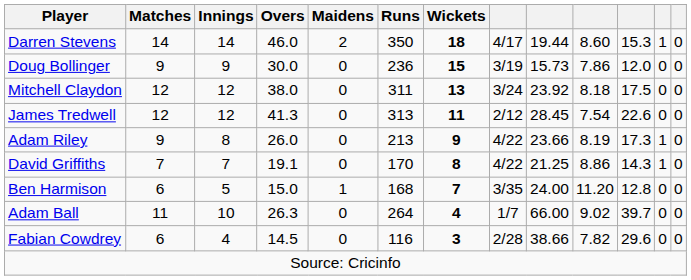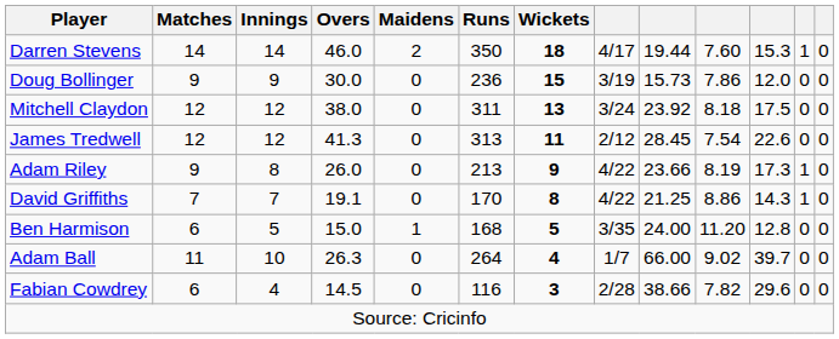 <table class="wikitable" style="text-align:center">
 <tr>
 <th>Player</th>
 <th>Matches</th>
 <th>Innings</th>
 <th>Overs</th>
 <th>Maidens</th>
 <th>Runs</th>
 <th>Wickets</th>
 <th></th>
 <th></th>
 <th></th>
 <th></th>
 <th></th>
 <th></th>
 </tr>
 <tr>
 <td align="left"><a href='#'>Darren Stevens</a></td>
 <td>14</td>
 <td>14</td>
 <td>46.0</td>
 <td>2</td>
 <td>350</td>
 <td><strong>18</strong></td>
 <td>4/17</td>
 <td>19.44</td>
-<td>8.60</td>
+<td>7.60</td>
 <td>15.3</td>
 <td>1</td>
 <td>0</td>
 </tr>
 <tr>
 <td align="left"><a href='#'>Doug Bollinger</a></td>
 <td>9</td>
 <td>9</td>
 <td>30.0</td>
 <td>0</td>
 <td>236</td>
 <td><strong>15</strong></td>
 <td>3/19</td>
 <td>15.73</td>
 <td>7.86</td>
 <td>12.0</td>
 <td>0</td>
 <td>0</td>
 </tr>
 <tr>
 <td align="left"><a href='#'>Mitchell Claydon</a></td>
 <td>12</td>
 <td>12</td>
 <td>38.0</td>
 <td>0</td>
 <td>311</td>
 <td><strong>13</strong></td>
 <td>3/24</td>
 <td>23.92</td>
 <td>8.18</td>
 <td>17.5</td>
 <td>0</td>
 <td>0</td>
 </tr>
 <tr>
 <td align="left"><a href='#'>James Tredwell</a></td>
 <td>12</td>
 <td>12</td>
 <td>41.3</td>
 <td>0</td>
 <td>313</td>
 <td><strong>11</strong></td>
 <td>2/12</td>
 <td>28.45</td>
 <td>7.54</td>
 <td>22.6</td>
 <td>0</td>
 <td>0</td>
 </tr>
 <tr>
 <td align="left"><a href='#'>Adam Riley</a></td>
 <td>9</td>
 <td>8</td>
 <td>26.0</td>
 <td>0</td>
 <td>213</td>
 <td><strong>9</strong></td>
 <td>4/22</td>
 <td>23.66</td>
 <td>8.19</td>
 <td>17.3</td>
 <td>1</td>
 <td>0</td>
 </tr>
 <tr>
 <td align="left"><a href='#'>David Griffiths</a></td>
 <td>7</td>
 <td>7</td>
 <td>19.1</td>
 <td>0</td>
 <td>170</td>
 <td><strong>8</strong></td>
 <td>4/22</td>
 <td>21.25</td>
 <td>8.86</td>
 <td>14.3</td>
 <td>1</td>
 <td>0</td>
 </tr>
 <tr>
 <td align="left"><a href='#'>Ben Harmison</a></td>
 <td>6</td>
 <td>5</td>
 <td>15.0</td>
 <td>1</td>
 <td>168</td>
-<td><strong>7</strong></td>
+<td><strong>5</strong></td>
 <td>3/35</td>
 <td>24.00</td>
 <td>11.20</td>
 <td>12.8</td>
 <td>0</td>
 <td>0</td>
 </tr>
 <tr>
 <td align="left"><a href='#'>Adam Ball</a></td>
 <td>11</td>
 <td>10</td>
 <td>26.3</td>
 <td>0</td>
 <td>264</td>
 <td><strong>4</strong></td>
 <td>1/7</td>
 <td>66.00</td>
 <td>9.02</td>
 <td>39.7</td>
 <td>0</td>
 <td>0</td>
 </tr>
 <tr>
 <td align="left"><a href='#'>Fabian Cowdrey</a></td>
 <td>6</td>
 <td>4</td>
 <td>14.5</td>
 <td>0</td>
 <td>116</td>
 <td><strong>3</strong></td>
 <td>2/28</td>
 <td>38.66</td>
 <td>7.82</td>
 <td>29.6</td>
 <td>0</td>
 <td>0</td>
 </tr>
 <tr>
 <td colspan="14">Source: Cricinfo</td>
 </tr>
 </table>
